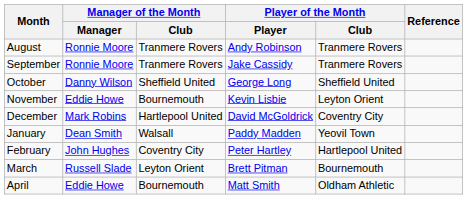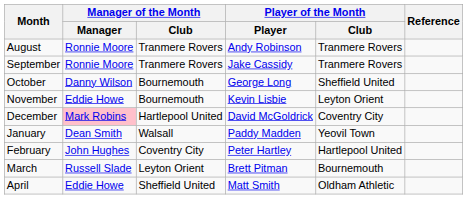 <table class="wikitable">
 <tr>
 <th rowspan="2">Month</th>
 <th colspan="2"><a href='#'>Manager of the Month</a></th>
 <th colspan="2"><a href='#'>Player of the Month</a></th>
 <th rowspan="2">Reference</th>
 </tr>
 <tr>
 <th>Manager</th>
 <th>Club</th>
 <th>Player</th>
 <th>Club</th>
 </tr>
 <tr>
 <td>August</td>
 <td><a href='#'>Ronnie Moore</a></td>
 <td>Tranmere Rovers</td>
 <td><a href='#'>Andy Robinson</a></td>
 <td>Tranmere Rovers</td>
 <td align=center></td>
 </tr>
 <tr>
 <td>September</td>
 <td><a href='#'>Ronnie Moore</a></td>
 <td>Tranmere Rovers</td>
 <td><a href='#'>Jake Cassidy</a></td>
 <td>Tranmere Rovers</td>
 <td align=center></td>
 </tr>
 <tr>
 <td>October</td>
 <td><a href='#'>Danny Wilson</a></td>
-<td>Sheffield United</td>
+<td>Bournemouth</td>
 <td><a href='#'>George Long</a></td>
 <td>Sheffield United</td>
 <td align=center></td>
 </tr>
 <tr>
 <td>November</td>
 <td><a href='#'>Eddie Howe</a></td>
 <td>Bournemouth</td>
 <td><a href='#'>Kevin Lisbie</a></td>
 <td>Leyton Orient</td>
 <td align=center></td>
 </tr>
 <tr>
 <td>December</td>
-<td><a href='#'>Mark Robins</a></td>
+<td style="background: pink;"><a href='#'>Mark Robins</a></td>
 <td>Hartlepool United</td>
 <td><a href='#'>David McGoldrick</a></td>
 <td>Coventry City</td>
 <td align=center></td>
 </tr>
 <tr>
 <td>January</td>
 <td><a href='#'>Dean Smith</a></td>
 <td>Walsall</td>
 <td><a href='#'>Paddy Madden</a></td>
 <td>Yeovil Town</td>
 <td align=center></td>
 </tr>
 <tr>
 <td>February</td>
 <td><a href='#'>John Hughes</a></td>
 <td>Coventry City</td>
 <td><a href='#'>Peter Hartley</a></td>
 <td>Hartlepool United</td>
 <td align=center></td>
 </tr>
 <tr>
 <td>March</td>
 <td><a href='#'>Russell Slade</a></td>
 <td>Leyton Orient</td>
 <td><a href='#'>Brett Pitman</a></td>
 <td>Bournemouth</td>
 <td align=center></td>
 </tr>
 <tr>
 <td>April</td>
 <td><a href='#'>Eddie Howe</a></td>
-<td>Bournemouth</td>
+<td>Sheffield United</td>
 <td><a href='#'>Matt Smith</a></td>
 <td>Oldham Athletic</td>
 <td align=center></td>
 </tr>
 </table>
